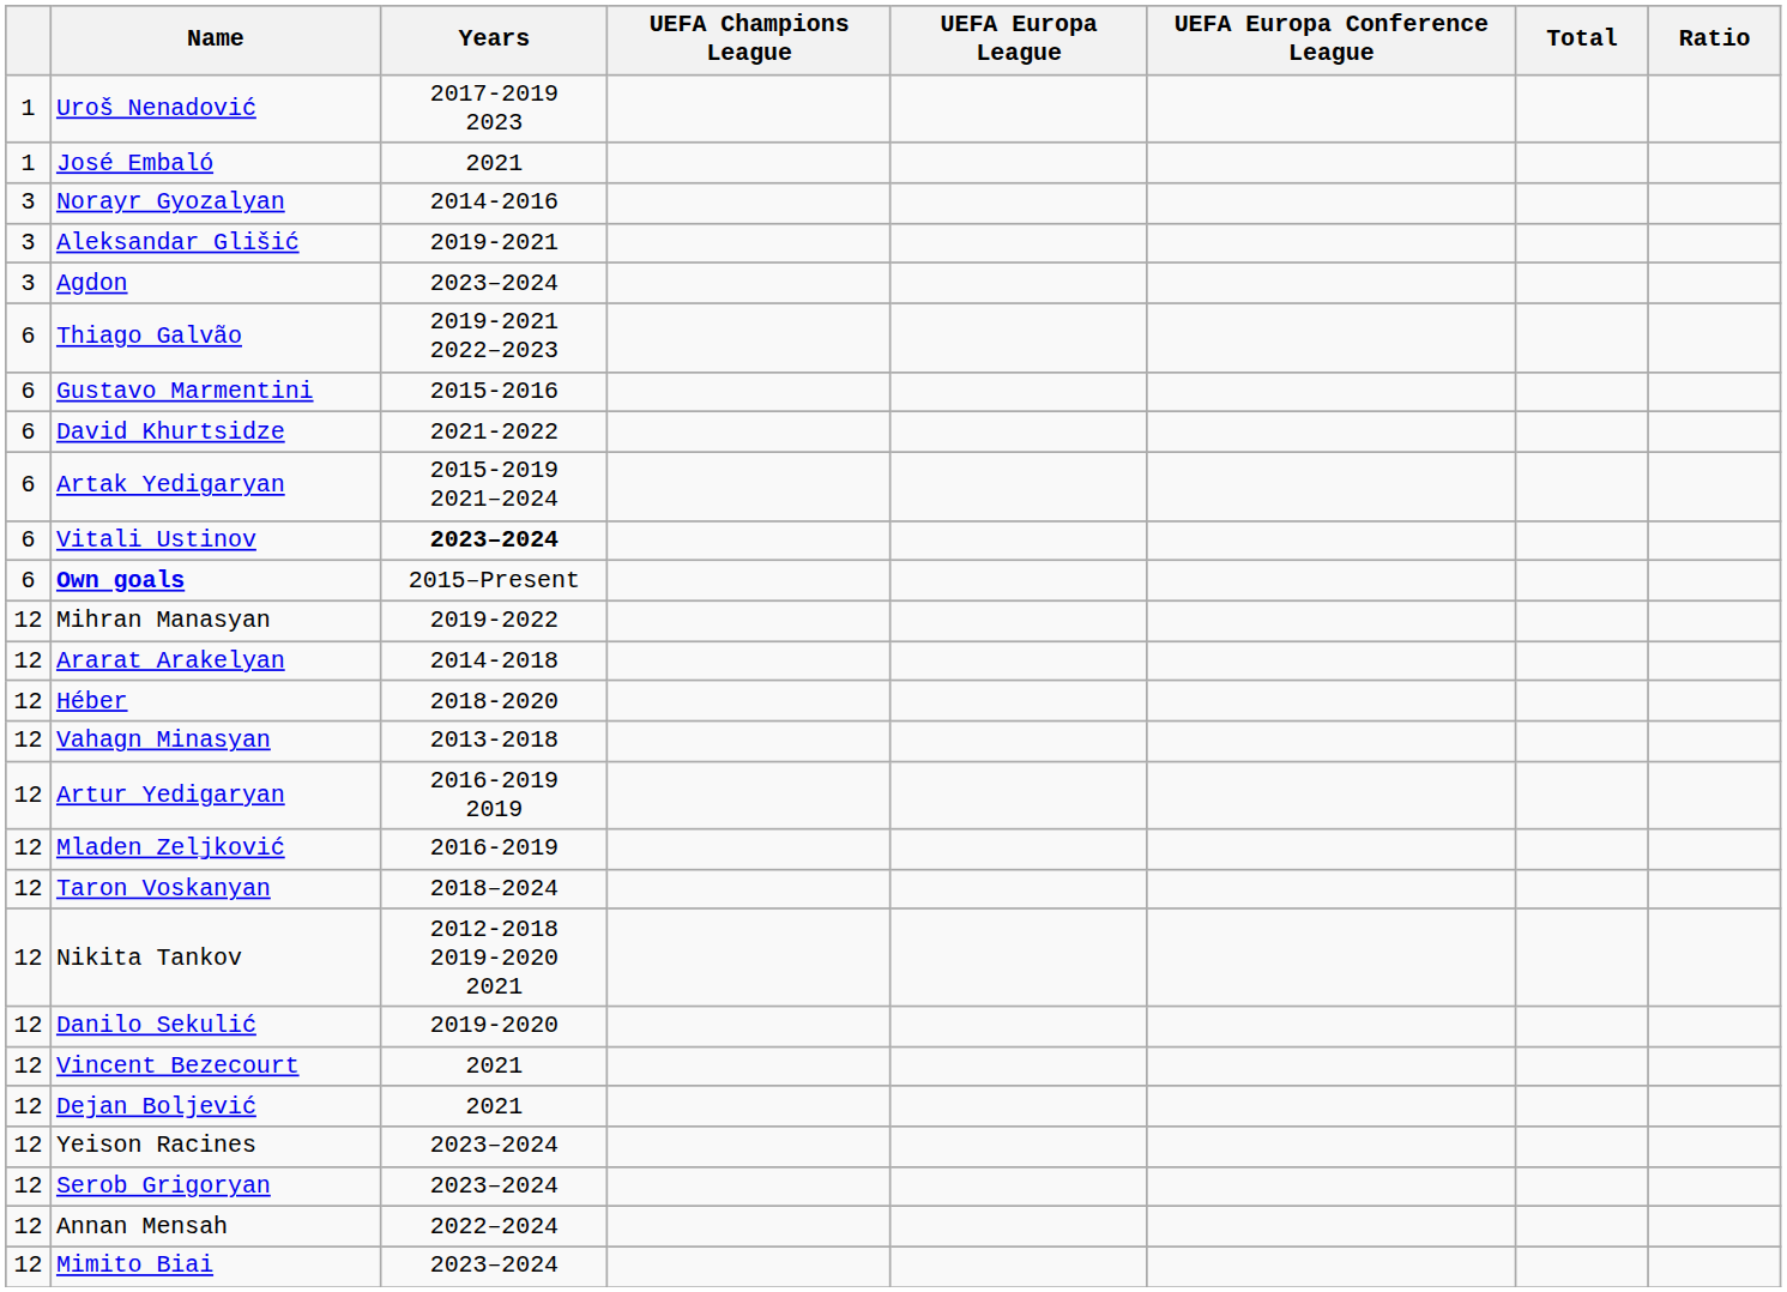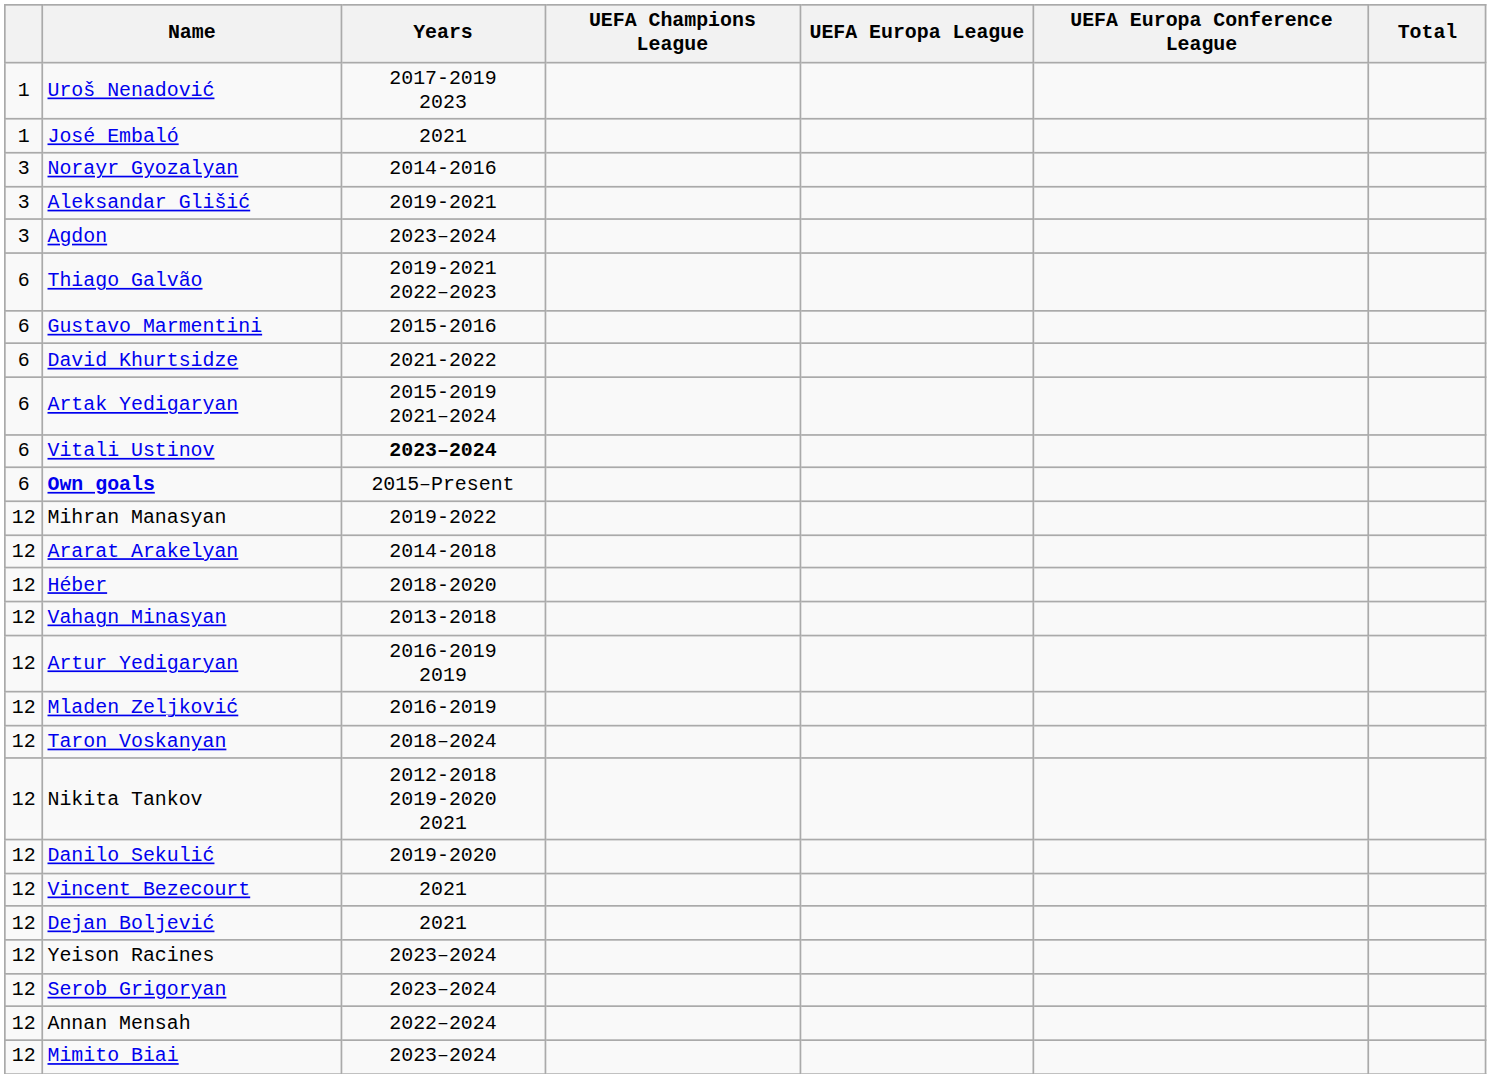 <table class="wikitable sortable"  style="text-align:center; font-size:90%; ">
 <tr>
 <th width=20px></th>
 <th width=300px>Name</th>
 <th width=200px>Years</th>
 <th width=250px>UEFA Champions League</th>
 <th width=250px>UEFA Europa League</th>
 <th width=350px>UEFA Europa Conference League</th>
 <th width=100px>Total</th>
-<th width=100px>Ratio</th>
 </tr>
 <tr>
 <td>1</td>
 <td align="left"> <a href='#'>Uroš Nenadović</a></td>
 <td>2017-2019 <br> 2023</td>
-<td></td>
 <td></td>
 <td></td>
 <td></td>
 <td></td>
 </tr>
 <tr>
 <td>1</td>
 <td align="left"> <a href='#'>José Embaló</a></td>
 <td>2021</td>
 <td></td>
 <td></td>
 <td></td>
 <td></td>
-<td></td>
 </tr>
 <tr>
 <td>3</td>
 <td align="left"> <a href='#'>Norayr Gyozalyan</a></td>
 <td>2014-2016</td>
-<td></td>
 <td></td>
 <td></td>
 <td></td>
 <td></td>
 </tr>
 <tr>
 <td>3</td>
 <td align="left"> <a href='#'>Aleksandar Glišić</a></td>
 <td>2019-2021</td>
 <td></td>
 <td></td>
 <td></td>
 <td></td>
-<td></td>
 </tr>
 <tr>
 <td>3</td>
 <td align="left"> <a href='#'>Agdon</a></td>
 <td>2023–2024</td>
-<td></td>
 <td></td>
 <td></td>
 <td></td>
 <td></td>
 </tr>
 <tr>
 <td>6</td>
 <td align="left"> <a href='#'>Thiago Galvão</a></td>
 <td>2019-2021 <br> 2022–2023</td>
 <td></td>
 <td></td>
 <td></td>
 <td></td>
-<td></td>
 </tr>
 <tr>
 <td>6</td>
 <td align="left"> <a href='#'>Gustavo Marmentini</a></td>
 <td>2015-2016</td>
-<td></td>
 <td></td>
 <td></td>
 <td></td>
 <td></td>
 </tr>
 <tr>
 <td>6</td>
 <td align="left"> <a href='#'>David Khurtsidze</a></td>
 <td>2021-2022</td>
 <td></td>
 <td></td>
 <td></td>
 <td></td>
-<td></td>
 </tr>
 <tr>
 <td>6</td>
 <td align="left"> <a href='#'>Artak Yedigaryan</a></td>
 <td>2015-2019 <br> 2021–2024</td>
-<td></td>
 <td></td>
 <td></td>
 <td></td>
 <td></td>
 </tr>
 <tr>
 <td>6</td>
 <td align="left"> <a href='#'>Vitali Ustinov</a></td>
 <td><strong>2023–2024</strong></td>
 <td></td>
 <td></td>
 <td></td>
 <td></td>
-<td></td>
 </tr>
 <tr>
 <td>6</td>
 <td align="left"><strong><a href='#'>Own goals</a></strong></td>
 <td>2015–Present</td>
-<td></td>
 <td></td>
 <td></td>
 <td></td>
 <td></td>
 </tr>
 <tr>
 <td>12</td>
 <td align="left"> Mihran Manasyan</td>
 <td>2019-2022</td>
 <td></td>
 <td></td>
 <td></td>
 <td></td>
-<td></td>
 </tr>
 <tr>
 <td>12</td>
 <td align="left"> <a href='#'>Ararat Arakelyan</a></td>
 <td>2014-2018</td>
-<td></td>
 <td></td>
 <td></td>
 <td></td>
 <td></td>
 </tr>
 <tr>
 <td>12</td>
 <td align="left"> <a href='#'>Héber</a></td>
 <td>2018-2020</td>
 <td></td>
 <td></td>
 <td></td>
 <td></td>
-<td></td>
 </tr>
 <tr>
 <td>12</td>
 <td align="left"> <a href='#'>Vahagn Minasyan</a></td>
 <td>2013-2018</td>
-<td></td>
 <td></td>
 <td></td>
 <td></td>
 <td></td>
 </tr>
 <tr>
 <td>12</td>
 <td align="left"> <a href='#'>Artur Yedigaryan</a></td>
 <td>2016-2019 <br> 2019</td>
 <td></td>
 <td></td>
 <td></td>
 <td></td>
-<td></td>
 </tr>
 <tr>
 <td>12</td>
 <td align="left"> <a href='#'>Mladen Zeljković</a></td>
 <td>2016-2019</td>
-<td></td>
 <td></td>
 <td></td>
 <td></td>
 <td></td>
 </tr>
 <tr>
 <td>12</td>
 <td align="left"> <a href='#'>Taron Voskanyan</a></td>
 <td>2018–2024</td>
 <td></td>
 <td></td>
 <td></td>
 <td></td>
-<td></td>
 </tr>
 <tr>
 <td>12</td>
 <td align="left"> Nikita Tankov</td>
 <td>2012-2018 <br> 2019-2020 <br> 2021</td>
-<td></td>
 <td></td>
 <td></td>
 <td></td>
 <td></td>
 </tr>
 <tr>
 <td>12</td>
 <td align="left"> <a href='#'>Danilo Sekulić</a></td>
 <td>2019-2020</td>
 <td></td>
 <td></td>
 <td></td>
 <td></td>
-<td></td>
 </tr>
 <tr>
 <td>12</td>
 <td align="left"> <a href='#'>Vincent Bezecourt</a></td>
 <td>2021</td>
-<td></td>
 <td></td>
 <td></td>
 <td></td>
 <td></td>
 </tr>
 <tr>
 <td>12</td>
 <td align="left"> <a href='#'>Dejan Boljević</a></td>
 <td>2021</td>
 <td></td>
 <td></td>
 <td></td>
 <td></td>
-<td></td>
 </tr>
 <tr>
 <td>12</td>
 <td align="left"> Yeison Racines</td>
 <td>2023–2024</td>
-<td></td>
 <td></td>
 <td></td>
 <td></td>
 <td></td>
 </tr>
 <tr>
 <td>12</td>
 <td align="left"> <a href='#'>Serob Grigoryan</a></td>
 <td>2023–2024</td>
 <td></td>
 <td></td>
 <td></td>
 <td></td>
-<td></td>
 </tr>
 <tr>
 <td>12</td>
 <td align="left"> Annan Mensah</td>
 <td>2022–2024</td>
-<td></td>
 <td></td>
 <td></td>
 <td></td>
 <td></td>
 </tr>
 <tr>
 <td>12</td>
 <td align="left"> <a href='#'>Mimito Biai</a></td>
 <td>2023–2024</td>
 <td></td>
 <td></td>
 <td></td>
 <td></td>
-<td></td>
 </tr>
 </table>
